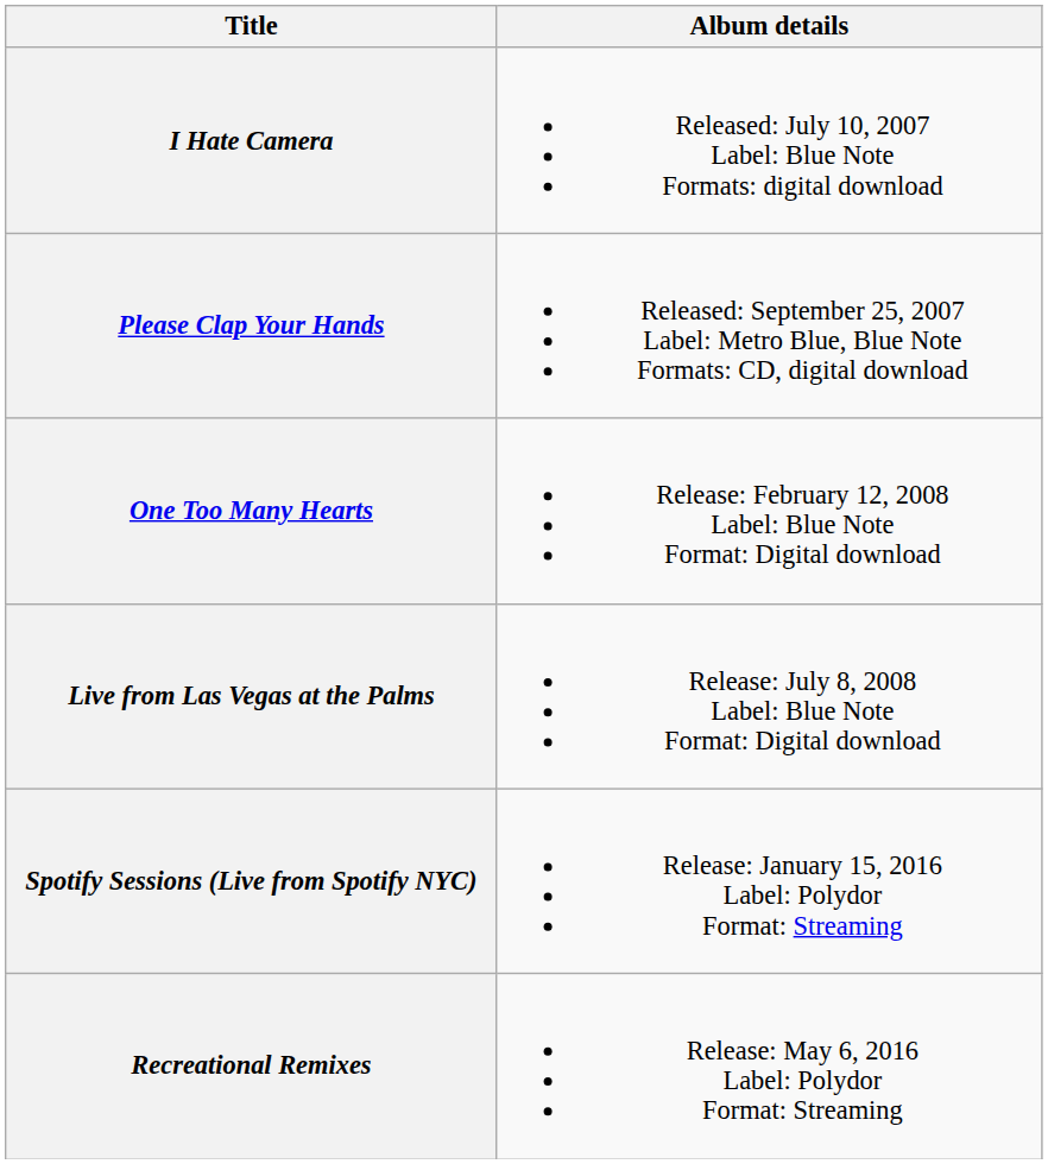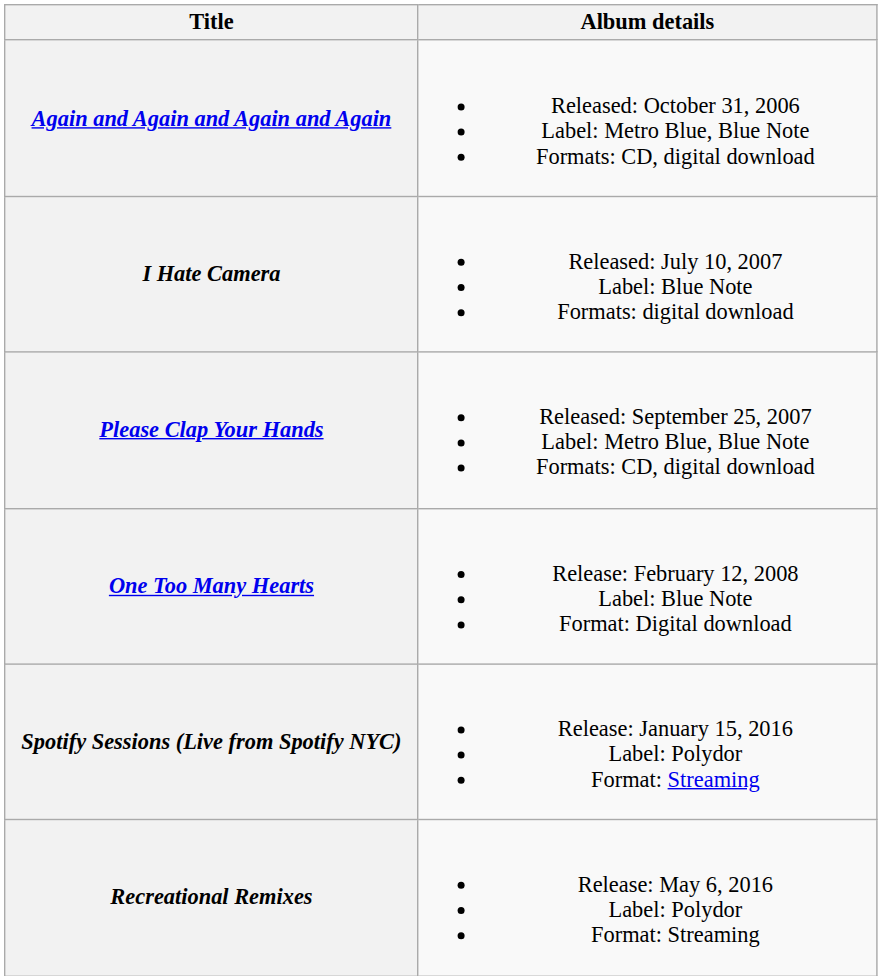 <table class="wikitable plainrowheaders" style="text-align:center;">
 <tr>
 <th scope="col" style="width:18em;">Title</th>
 <th scope="col" style="width:20em;">Album details</th>
+</tr>
+<tr>
+<th scope="row"><em><a href='#'>Again and Again and Again and Again</a></em></th>
+<td><br><ul><li>Released: October 31, 2006</li><li>Label: Metro Blue, Blue Note</li><li>Formats: CD, digital download</li></ul></td>
 </tr>
 <tr>
 <th scope="row"><em>I Hate Camera</em></th>
 <td><br><ul><li>Released: July 10, 2007</li><li>Label: Blue Note</li><li>Formats: digital download</li></ul></td>
 </tr>
 <tr>
 <th scope="row"><em><a href='#'>Please Clap Your Hands</a></em></th>
 <td><br><ul><li>Released: September 25, 2007</li><li>Label: Metro Blue, Blue Note</li><li>Formats: CD, digital download</li></ul></td>
 </tr>
 <tr>
 <th scope="row"><em><a href='#'>One Too Many Hearts</a></em></th>
 <td><br><ul><li>Release: February 12, 2008</li><li>Label: Blue Note</li><li>Format: Digital download</li></ul></td>
 </tr>
 <tr>
-<th scope="row"><em>Live from Las Vegas at the Palms</em></th>
-<td><br><ul><li>Release: July 8, 2008</li><li>Label: Blue Note</li><li>Format: Digital download</li></ul></td>
-</tr>
-<tr>
 <th scope="row"><em>Spotify Sessions (Live from Spotify NYC)</em></th>
 <td><br><ul><li>Release: January 15, 2016</li><li>Label: Polydor</li><li>Format: <a href='#'>Streaming</a></li></ul></td>
 </tr>
 <tr>
 <th scope="row"><em>Recreational Remixes</em></th>
 <td><br><ul><li>Release: May 6, 2016</li><li>Label: Polydor</li><li>Format: Streaming</li></ul></td>
 </tr>
 </table>
